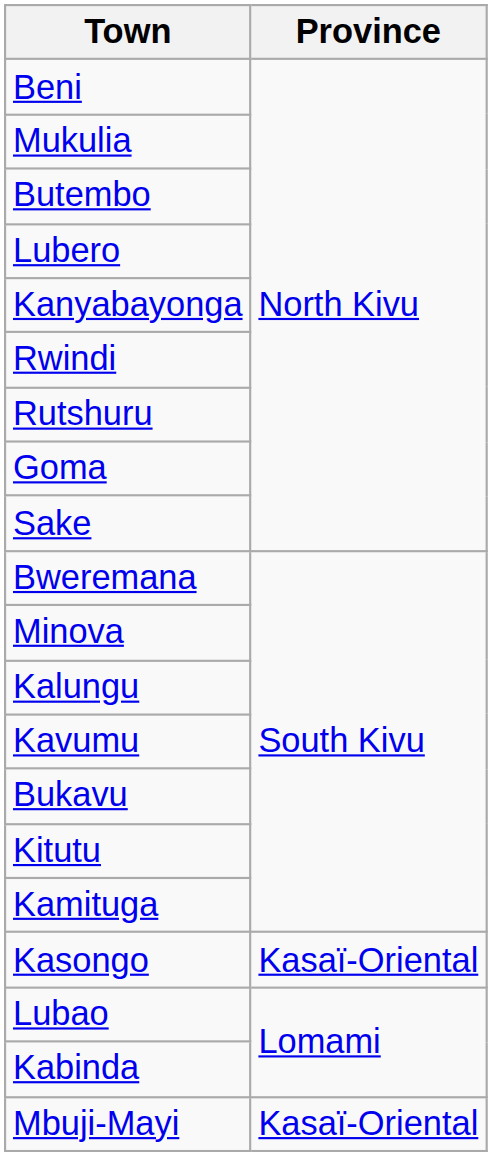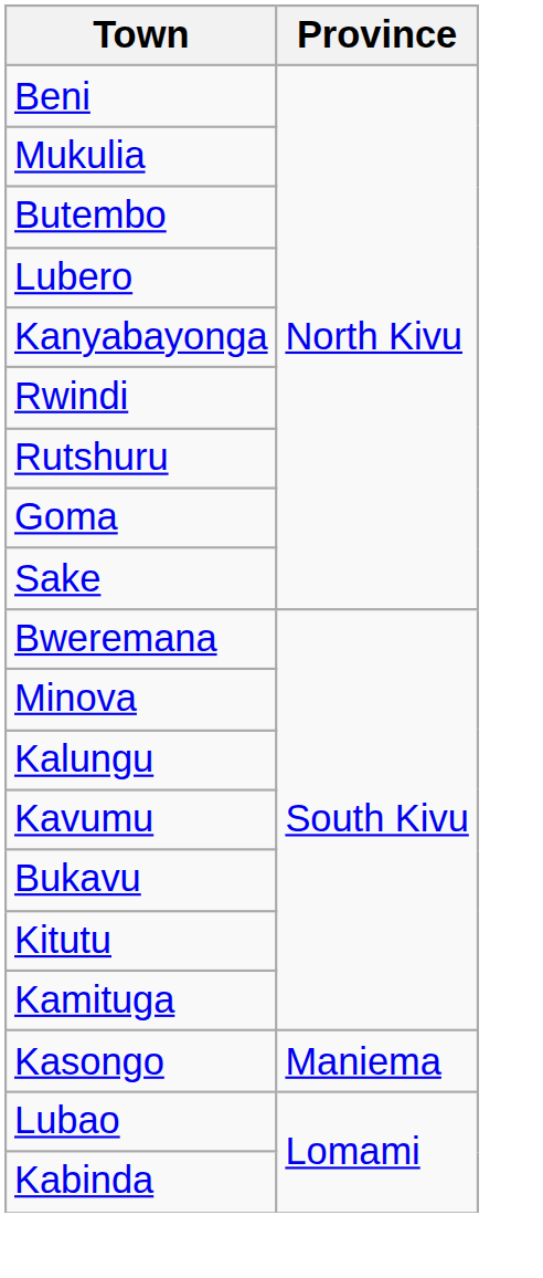 <table class="wikitable">
 <tr>
 <th>Town</th>
 <th>Province</th>
 </tr>
 <tr>
 <td><a href='#'>Beni</a></td>
 <td rowspan=9><a href='#'>North Kivu</a></td>
 </tr>
 <tr>
 <td><a href='#'>Mukulia</a></td>
 </tr>
 <tr>
 <td><a href='#'>Butembo</a></td>
 </tr>
 <tr>
 <td><a href='#'>Lubero</a></td>
 </tr>
 <tr>
 <td><a href='#'>Kanyabayonga</a></td>
 </tr>
 <tr>
 <td><a href='#'>Rwindi</a></td>
 </tr>
 <tr>
 <td><a href='#'>Rutshuru</a></td>
 </tr>
 <tr>
 <td><a href='#'>Goma</a></td>
 </tr>
 <tr>
 <td><a href='#'>Sake</a></td>
 </tr>
 <tr>
 <td><a href='#'>Bweremana</a></td>
 <td rowspan=7><a href='#'>South Kivu</a></td>
 </tr>
 <tr>
 <td><a href='#'>Minova</a></td>
 </tr>
 <tr>
 <td><a href='#'>Kalungu</a></td>
 </tr>
 <tr>
 <td><a href='#'>Kavumu</a></td>
 </tr>
 <tr>
 <td><a href='#'>Bukavu</a></td>
 </tr>
 <tr>
 <td><a href='#'>Kitutu</a></td>
 </tr>
 <tr>
 <td><a href='#'>Kamituga</a></td>
 </tr>
 <tr>
 <td><a href='#'>Kasongo</a></td>
-<td><a href='#'>Kasaï-Oriental</a></td>
+<td><a href='#'>Maniema</a></td>
 </tr>
 <tr>
 <td><a href='#'>Lubao</a></td>
 <td rowspan=2><a href='#'>Lomami</a></td>
 </tr>
 <tr>
 <td><a href='#'>Kabinda</a></td>
 </tr>
-<tr>
-<td><a href='#'>Mbuji-Mayi</a></td>
-<td><a href='#'>Kasaï-Oriental</a></td>
-</tr>
 </table>
